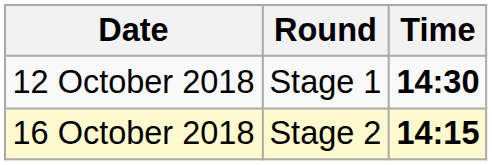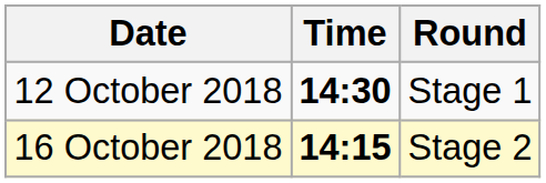 <table class="wikitable">
 <tr>
 <th>Date</th>
+<th>Time</th>
 <th>Round</th>
-<th>Time</th>
 </tr>
 <tr>
 <td>12 October 2018</td>
+<td><strong>14:30</strong></td>
 <td>Stage 1</td>
-<td><strong>14:30</strong></td>
 </tr>
 <tr>
 <td style=background:lemonchiffon>16 October 2018</td>
+<td style=background:lemonchiffon><strong>14:15</strong></td>
 <td style=background:lemonchiffon>Stage   2</td>
-<td style=background:lemonchiffon><strong>14:15</strong></td>
 </tr>
 </table>
